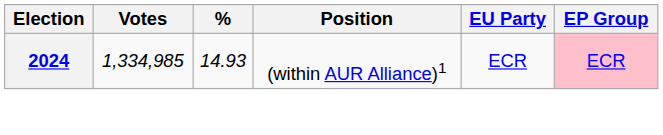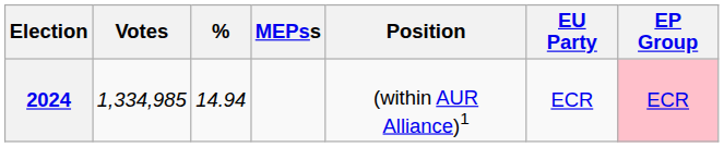 <table class=wikitable style="text-align: center;" width=45%>
 <tr>
 <th>Election</th>
 <th>Votes</th>
 <th>%</th>
+<th><a href='#'>MEPs</a>s</th>
 <th>Position</th>
 <th><a href='#'>EU Party</a></th>
 <th><a href='#'>EP Group</a></th>
 </tr>
 <tr style="text-align:center;">
 <th><a href='#'>2024</a></th>
 <td align=center><em>1,334,985</em></td>
-<td align=center><em>14.93</em></td>
+<td align=center><em>14.94</em></td>
+<td></td>
 <td><br>(within <a href='#'>AUR Alliance</a>)<sup>1</sup></td>
 <td><a href='#'>ECR</a></td>
 <td style="background: pink;"><a href='#'>ECR</a></td>
 </tr>
 </table>
